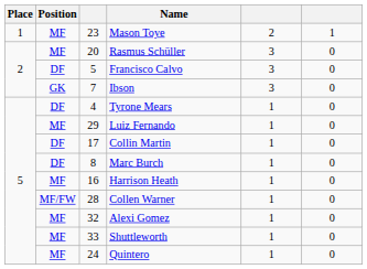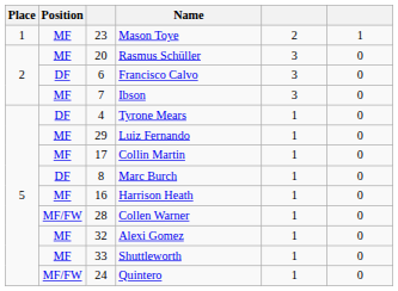 <table class="wikitable" style="font-size: 95%; text-align: center;">
 <tr>
 <th width=30>Place</th>
 <th width=30>Position</th>
 <th width=30></th>
 <th width=175>Name</th>
 <th width=75></th>
 <th width=75></th>
 </tr>
 <tr>
 <td>1</td>
 <td><a href='#'>MF</a></td>
 <td>23</td>
 <td align="left"> <a href='#'>Mason Toye</a></td>
 <td>2</td>
 <td>1</td>
 </tr>
 <tr>
 <td rowspan="3">2</td>
 <td><a href='#'>MF</a></td>
 <td>20</td>
 <td align="left"> <a href='#'>Rasmus Schüller</a></td>
 <td>3</td>
 <td>0</td>
 </tr>
 <tr>
 <td><a href='#'>DF</a></td>
-<td>5</td>
+<td>6</td>
 <td align="left"> <a href='#'>Francisco Calvo</a></td>
 <td>3</td>
 <td>0</td>
 </tr>
 <tr>
-<td><a href='#'>GK</a></td>
+<td><a href='#'>MF</a></td>
 <td>7</td>
 <td align="left"> <a href='#'>Ibson</a></td>
 <td>3</td>
 <td>0</td>
 </tr>
 <tr>
 <td rowspan="9">5</td>
 <td><a href='#'>DF</a></td>
 <td>4</td>
 <td align="left"> <a href='#'>Tyrone Mears</a></td>
 <td>1</td>
 <td>0</td>
 </tr>
 <tr>
 <td><a href='#'>MF</a></td>
 <td>29</td>
 <td align="left"> <a href='#'>Luiz Fernando</a></td>
 <td>1</td>
 <td>0</td>
 </tr>
 <tr>
-<td><a href='#'>DF</a></td>
+<td><a href='#'>MF</a></td>
 <td>17</td>
 <td align="left"> <a href='#'>Collin Martin</a></td>
 <td>1</td>
 <td>0</td>
 </tr>
 <tr>
 <td><a href='#'>DF</a></td>
 <td>8</td>
 <td align="left"> <a href='#'>Marc Burch</a></td>
 <td>1</td>
 <td>0</td>
 </tr>
 <tr>
 <td><a href='#'>MF</a></td>
 <td>16</td>
 <td align="left"> <a href='#'>Harrison Heath</a></td>
 <td>1</td>
 <td>0</td>
 </tr>
 <tr>
 <td><a href='#'>MF/FW</a></td>
 <td>28</td>
 <td align="left"> <a href='#'>Collen Warner</a></td>
 <td>1</td>
 <td>0</td>
 </tr>
 <tr>
 <td><a href='#'>MF</a></td>
 <td>32</td>
 <td align="left"> <a href='#'>Alexi Gomez</a></td>
 <td>1</td>
 <td>0</td>
 </tr>
 <tr>
 <td><a href='#'>MF</a></td>
 <td>33</td>
 <td align="left"> <a href='#'>Shuttleworth</a></td>
 <td>1</td>
 <td>0</td>
 </tr>
 <tr>
-<td><a href='#'>MF</a></td>
+<td><a href='#'>MF/FW</a></td>
 <td>24</td>
 <td align="left"> <a href='#'>Quintero</a></td>
 <td>1</td>
 <td>0</td>
 </tr>
 </table>
